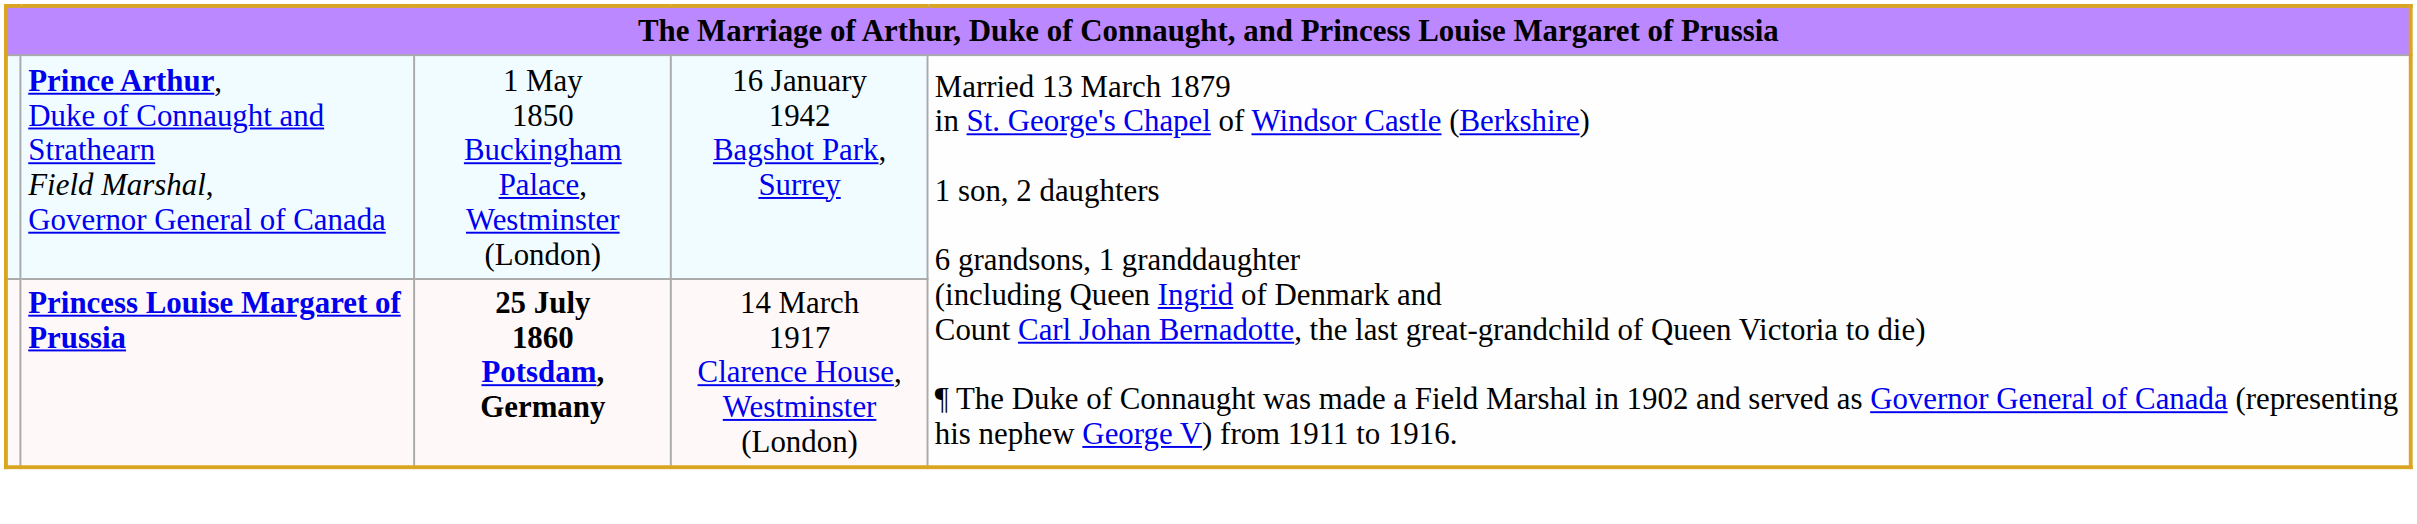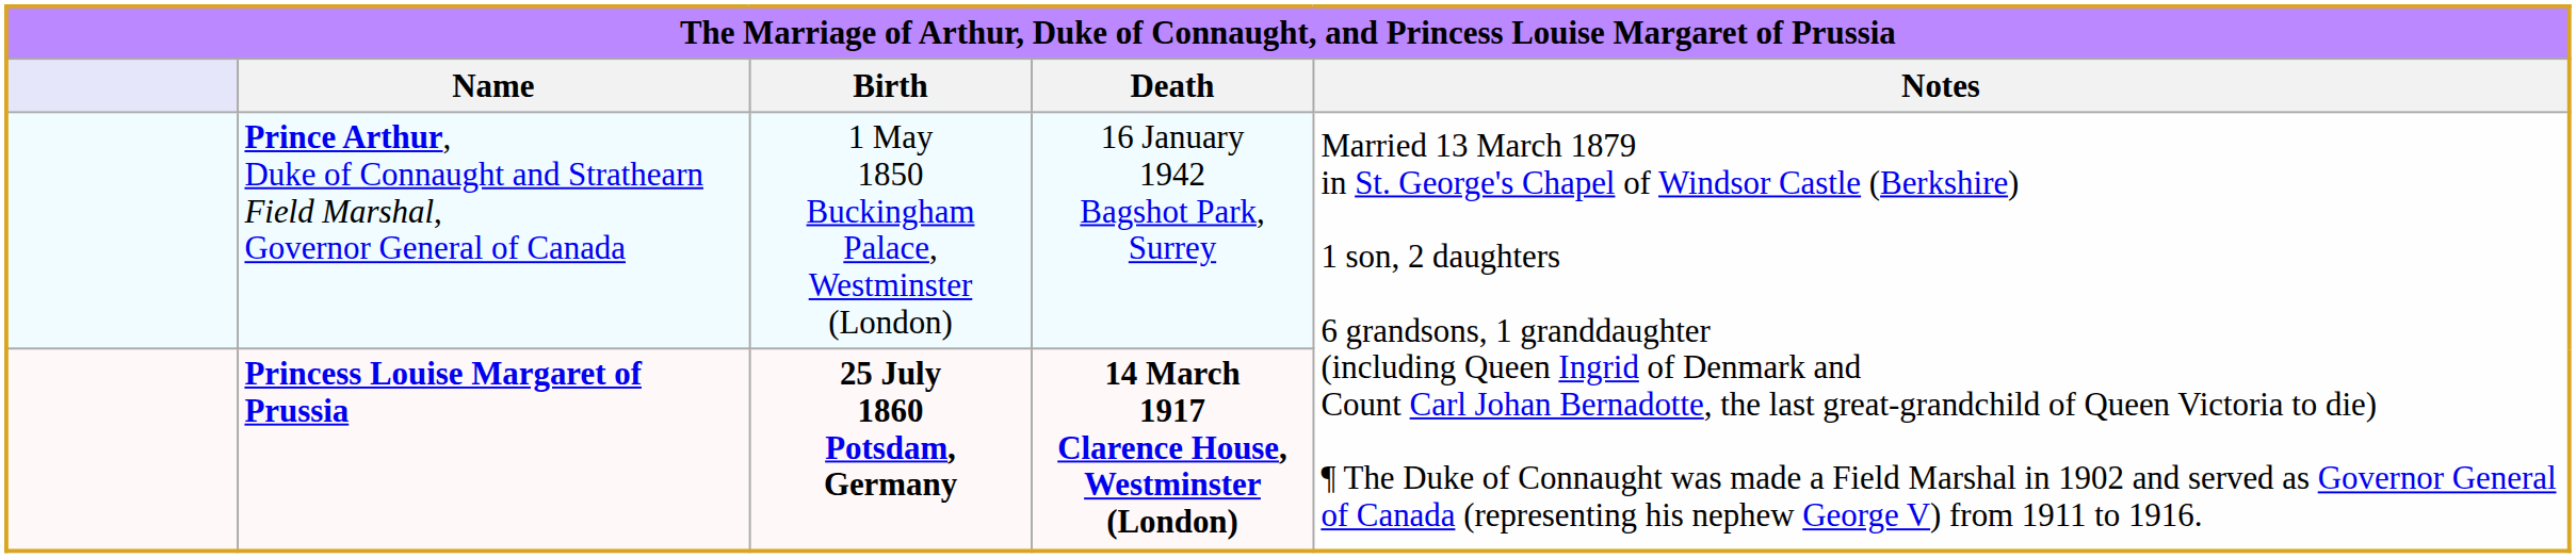 <table class="wikitable" style="border:2px solid goldenrod">
 <tr>
 <td bgcolor=bb88ff align=center colspan="5"><strong>The Marriage of Arthur, Duke of Connaught, and Princess Louise Margaret of Prussia</strong></td>
+</tr>
+<tr bgcolor=lavender>
+<td width="9%"> </td>
+<th width="20%">Name</th>
+<th width="11%">Birth</th>
+<th width="11%">Death</th>
+<th>Notes</th>
 </tr>
 <tr valign="top" bgcolor=f0fcff>
 <td align=center></td>
 <td><a href='#'><strong>Prince Arthur</strong></a>, <br><a href='#'>Duke of Connaught and Strathearn</a><br><em>Field Marshal</em>,<br><a href='#'>Governor General of Canada</a></td>
 <td align=center>1 May<br>1850 <br><a href='#'>Buckingham Palace</a>,<br> <a href='#'>Westminster</a> (London)</td>
 <td align=center>16 January<br>1942 <br><a href='#'>Bagshot Park</a>, <a href='#'>Surrey</a></td>
 <td valign="middle" bgcolor=fefefe rowspan="2">Married 13 March 1879 <br>in <a href='#'>St. George's Chapel</a> of <a href='#'>Windsor Castle</a> (<a href='#'>Berkshire</a>)<br><br> 1 son, 2 daughters<br><br>6 grandsons, 1 granddaughter<br>(including Queen <a href='#'>Ingrid</a> of Denmark and<br> Count <a href='#'>Carl Johan Bernadotte</a>, the last great-grandchild of Queen Victoria to die)<br><br>¶ The Duke of Connaught was made a Field Marshal in 1902 and served as <a href='#'>Governor General of Canada</a> (representing his nephew <a href='#'>George V</a>) from 1911 to 1916.</td>
 </tr>
 <tr valign="top" bgcolor=fff8f8>
 <td align=center></td>
 <td><strong><a href='#'>Princess Louise Margaret of Prussia</a></strong></td>
 <td align=center><strong>25 July <br> 1860 <br><a href='#'>Potsdam</a>,<br> Germany</strong></td>
-<td align=center>14 March <br> 1917 <br><a href='#'>Clarence House</a>,<br> <a href='#'>Westminster</a> (London)</td>
+<td align=center><strong>14 March <br> 1917 <br><a href='#'>Clarence House</a>,<br> <a href='#'>Westminster</a> (London)</strong></td>
 </tr>
 </table>
